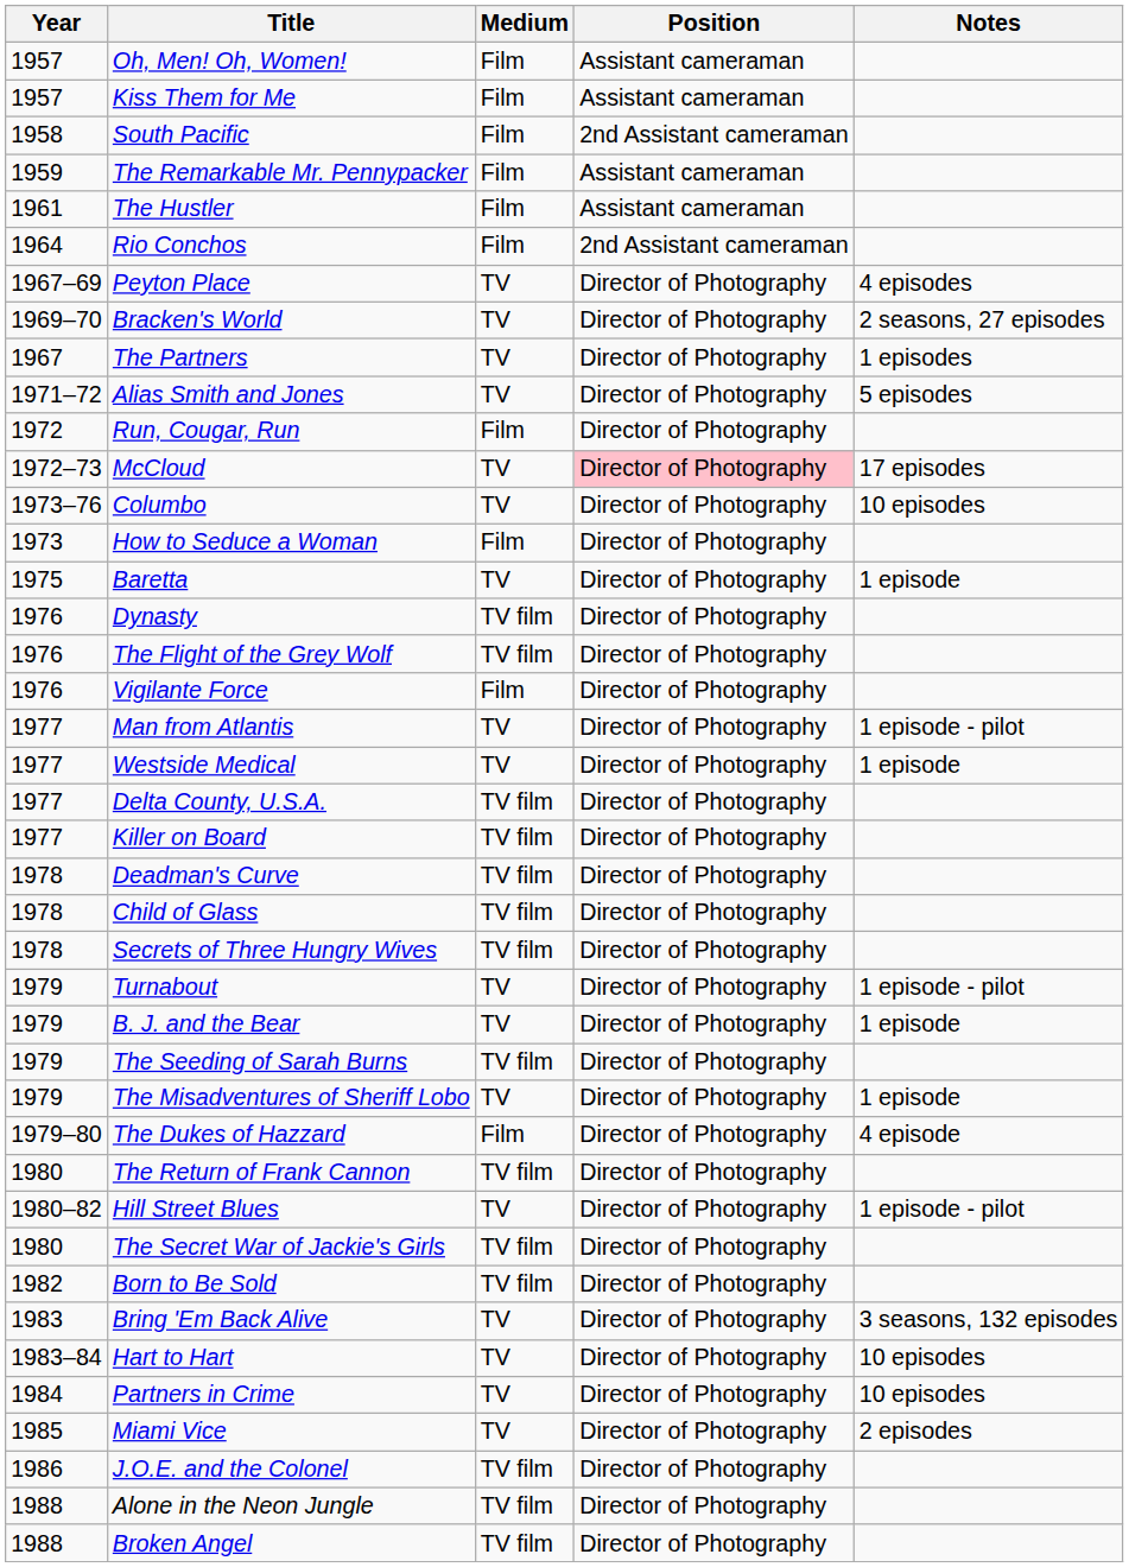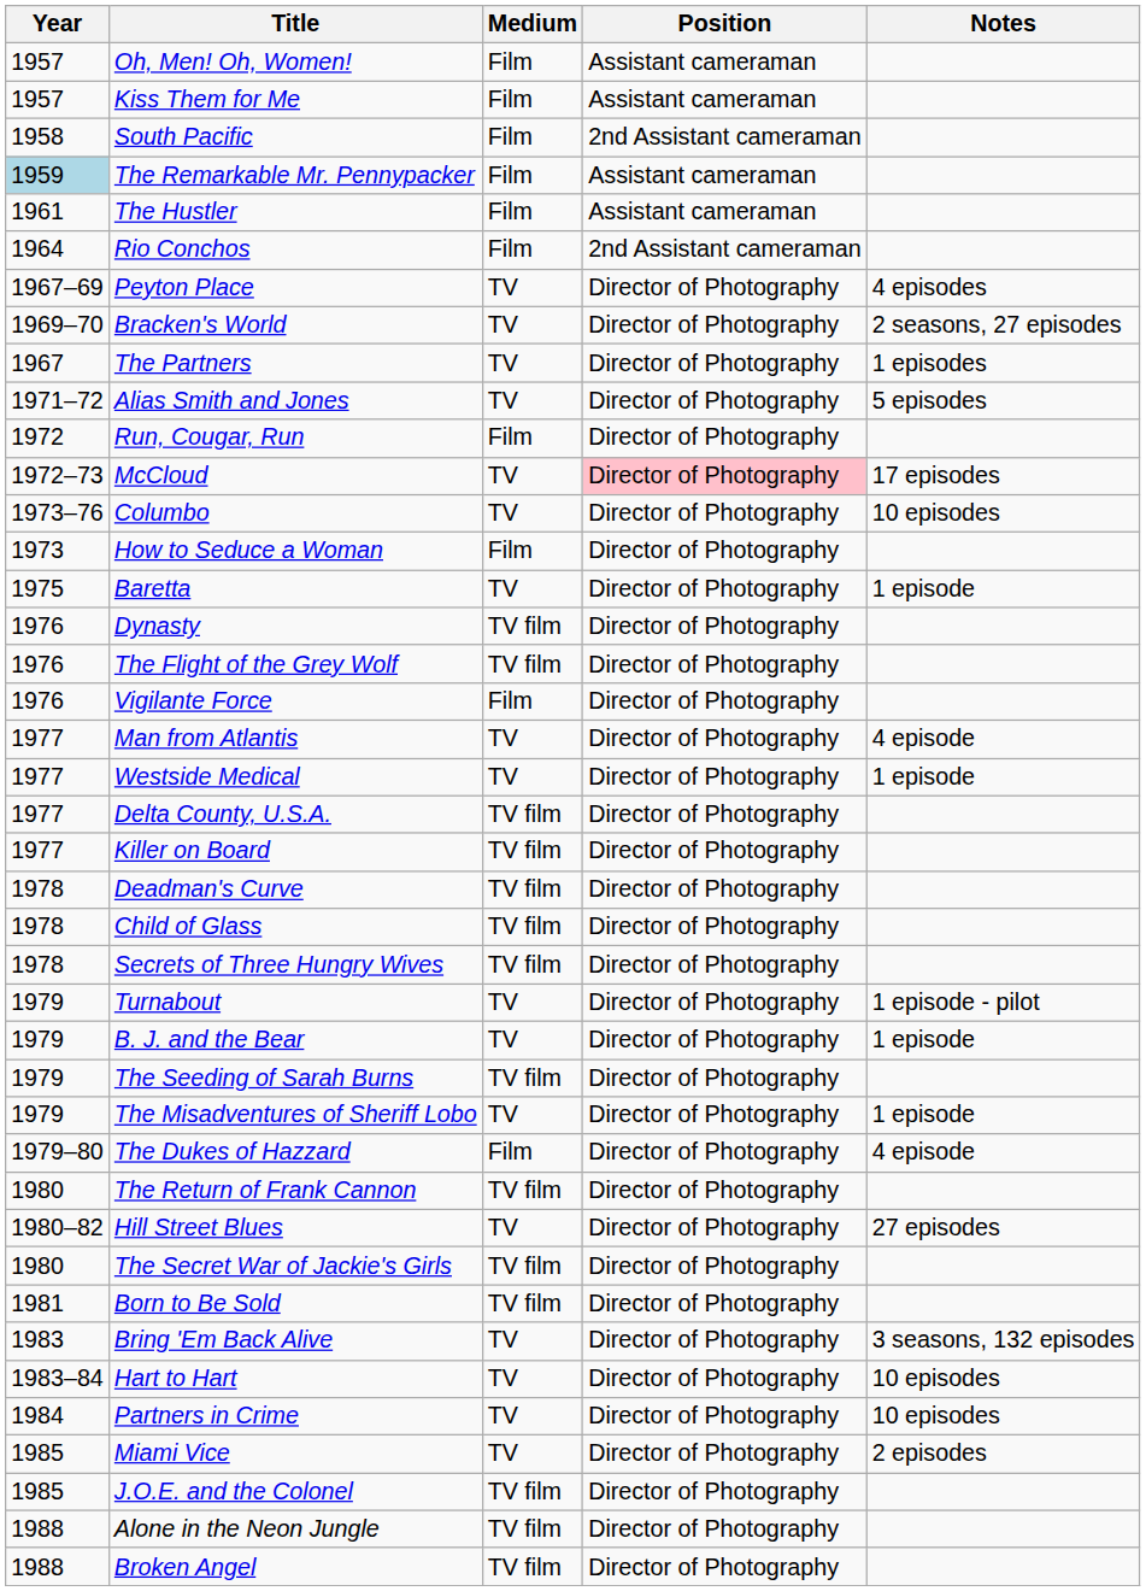 <table class="wikitable sortable">
 <tr>
 <th class="unsortable">Year</th>
 <th>Title</th>
 <th>Medium</th>
 <th>Position</th>
 <th class="unsortable">Notes</th>
 </tr>
 <tr>
 <td>1957</td>
 <td><em><a href='#'>Oh, Men! Oh, Women!</a></em></td>
 <td>Film</td>
 <td>Assistant cameraman</td>
 <td></td>
 </tr>
 <tr>
 <td>1957</td>
 <td><em><a href='#'>Kiss Them for Me</a></em></td>
 <td>Film</td>
 <td>Assistant cameraman</td>
 <td></td>
 </tr>
 <tr>
 <td>1958</td>
 <td><em><a href='#'>South Pacific</a></em></td>
 <td>Film</td>
 <td>2nd Assistant cameraman</td>
 <td></td>
 </tr>
 <tr>
-<td>1959</td>
+<td style="background: lightblue;">1959</td>
 <td><em><a href='#'>The Remarkable Mr. Pennypacker</a></em></td>
 <td>Film</td>
 <td>Assistant cameraman</td>
 <td></td>
 </tr>
 <tr>
 <td>1961</td>
 <td><em><a href='#'>The Hustler</a></em></td>
 <td>Film</td>
 <td>Assistant cameraman</td>
 <td></td>
 </tr>
 <tr>
 <td>1964</td>
 <td><em><a href='#'>Rio Conchos</a></em></td>
 <td>Film</td>
 <td>2nd Assistant cameraman</td>
 <td></td>
 </tr>
 <tr>
 <td>1967–69</td>
 <td><em><a href='#'>Peyton Place</a></em></td>
 <td>TV</td>
 <td>Director of Photography</td>
 <td>4 episodes</td>
 </tr>
 <tr>
 <td>1969–70</td>
 <td><em><a href='#'>Bracken's World</a></em></td>
 <td>TV</td>
 <td>Director of Photography</td>
 <td>2 seasons, 27 episodes</td>
 </tr>
 <tr>
 <td>1967</td>
 <td><em><a href='#'>The Partners</a></em></td>
 <td>TV</td>
 <td>Director of Photography</td>
 <td>1 episodes</td>
 </tr>
 <tr>
 <td>1971–72</td>
 <td><em><a href='#'>Alias Smith and Jones</a></em></td>
 <td>TV</td>
 <td>Director of Photography</td>
 <td>5 episodes</td>
 </tr>
 <tr>
 <td>1972</td>
 <td><em><a href='#'>Run, Cougar, Run</a></em></td>
 <td>Film</td>
 <td>Director of Photography</td>
 <td></td>
 </tr>
 <tr>
 <td>1972–73</td>
 <td><em><a href='#'>McCloud</a></em></td>
 <td>TV</td>
 <td style="background: pink;">Director of Photography</td>
 <td>17 episodes</td>
 </tr>
 <tr>
 <td>1973–76</td>
 <td><em><a href='#'>Columbo</a></em></td>
 <td>TV</td>
 <td>Director of Photography</td>
 <td>10 episodes</td>
 </tr>
 <tr>
 <td>1973</td>
 <td><em><a href='#'>How to Seduce a Woman</a></em></td>
 <td>Film</td>
 <td>Director of Photography</td>
 <td></td>
 </tr>
 <tr>
 <td>1975</td>
 <td><em><a href='#'>Baretta</a></em></td>
 <td>TV</td>
 <td>Director of Photography</td>
 <td>1 episode</td>
 </tr>
 <tr>
 <td>1976</td>
 <td><em><a href='#'>Dynasty</a></em></td>
 <td>TV film</td>
 <td>Director of Photography</td>
 <td></td>
 </tr>
 <tr>
 <td>1976</td>
 <td><em><a href='#'>The Flight of the Grey Wolf</a></em></td>
 <td>TV film</td>
 <td>Director of Photography</td>
 <td></td>
 </tr>
 <tr>
 <td>1976</td>
 <td><em><a href='#'>Vigilante Force</a></em></td>
 <td>Film</td>
 <td>Director of Photography</td>
 <td></td>
 </tr>
 <tr>
 <td>1977</td>
 <td><em><a href='#'>Man from Atlantis</a></em></td>
 <td>TV</td>
 <td>Director of Photography</td>
-<td>1 episode - pilot</td>
+<td>4 episode</td>
 </tr>
 <tr>
 <td>1977</td>
 <td><em><a href='#'>Westside Medical</a></em></td>
 <td>TV</td>
 <td>Director of Photography</td>
 <td>1 episode</td>
 </tr>
 <tr>
 <td>1977</td>
 <td><em><a href='#'>Delta County, U.S.A.</a></em></td>
 <td>TV film</td>
 <td>Director of Photography</td>
 <td></td>
 </tr>
 <tr>
 <td>1977</td>
 <td><em><a href='#'>Killer on Board</a></em></td>
 <td>TV film</td>
 <td>Director of Photography</td>
 <td></td>
 </tr>
 <tr>
 <td>1978</td>
 <td><em><a href='#'>Deadman's Curve</a></em></td>
 <td>TV film</td>
 <td>Director of Photography</td>
 <td></td>
 </tr>
 <tr>
 <td>1978</td>
 <td><em><a href='#'>Child of Glass</a></em></td>
 <td>TV film</td>
 <td>Director of Photography</td>
 <td></td>
 </tr>
 <tr>
 <td>1978</td>
 <td><em><a href='#'>Secrets of Three Hungry Wives</a></em></td>
 <td>TV film</td>
 <td>Director of Photography</td>
 <td></td>
 </tr>
 <tr>
 <td>1979</td>
 <td><em><a href='#'>Turnabout</a></em></td>
 <td>TV</td>
 <td>Director of Photography</td>
 <td>1 episode - pilot</td>
 </tr>
 <tr>
 <td>1979</td>
 <td><em><a href='#'>B. J. and the Bear</a></em></td>
 <td>TV</td>
 <td>Director of Photography</td>
 <td>1 episode</td>
 </tr>
 <tr>
 <td>1979</td>
 <td><em><a href='#'>The Seeding of Sarah Burns</a></em></td>
 <td>TV film</td>
 <td>Director of Photography</td>
 <td></td>
 </tr>
 <tr>
 <td>1979</td>
 <td><em><a href='#'>The Misadventures of Sheriff Lobo</a></em></td>
 <td>TV</td>
 <td>Director of Photography</td>
 <td>1 episode</td>
 </tr>
 <tr>
 <td>1979–80</td>
 <td><em><a href='#'>The Dukes of Hazzard</a></em></td>
 <td>Film</td>
 <td>Director of Photography</td>
 <td>4 episode</td>
 </tr>
 <tr>
 <td>1980</td>
 <td><em><a href='#'>The Return of Frank Cannon</a></em></td>
 <td>TV film</td>
 <td>Director of Photography</td>
 <td></td>
 </tr>
 <tr>
 <td>1980–82</td>
 <td><em><a href='#'>Hill Street Blues</a></em></td>
 <td>TV</td>
 <td>Director of Photography</td>
-<td>1 episode - pilot</td>
+<td>27 episodes</td>
 </tr>
 <tr>
 <td>1980</td>
 <td><em><a href='#'>The Secret War of Jackie's Girls</a></em></td>
 <td>TV film</td>
 <td>Director of Photography</td>
 <td></td>
 </tr>
 <tr>
-<td>1982</td>
+<td>1981</td>
 <td><em><a href='#'>Born to Be Sold</a></em></td>
 <td>TV film</td>
 <td>Director of Photography</td>
 <td></td>
 </tr>
 <tr>
 <td>1983</td>
 <td><em><a href='#'>Bring 'Em Back Alive</a></em></td>
 <td>TV</td>
 <td>Director of Photography</td>
 <td>3 seasons, 132 episodes</td>
 </tr>
 <tr>
 <td>1983–84</td>
 <td><em><a href='#'>Hart to Hart</a></em></td>
 <td>TV</td>
 <td>Director of Photography</td>
 <td>10 episodes</td>
 </tr>
 <tr>
 <td>1984</td>
 <td><em><a href='#'>Partners in Crime</a></em></td>
 <td>TV</td>
 <td>Director of Photography</td>
 <td>10 episodes</td>
 </tr>
 <tr>
 <td>1985</td>
 <td><em><a href='#'>Miami Vice</a></em></td>
 <td>TV</td>
 <td>Director of Photography</td>
 <td>2 episodes</td>
 </tr>
 <tr>
-<td>1986</td>
+<td>1985</td>
 <td><em><a href='#'>J.O.E. and the Colonel</a></em></td>
 <td>TV film</td>
 <td>Director of Photography</td>
 <td></td>
 </tr>
 <tr>
 <td>1988</td>
 <td><em>Alone in the Neon Jungle</em></td>
 <td>TV film</td>
 <td>Director of Photography</td>
 <td></td>
 </tr>
 <tr>
 <td>1988</td>
 <td><em><a href='#'>Broken Angel</a></em></td>
 <td>TV film</td>
 <td>Director of Photography</td>
 <td></td>
 </tr>
 <tr>
 </tr>
 </table>
